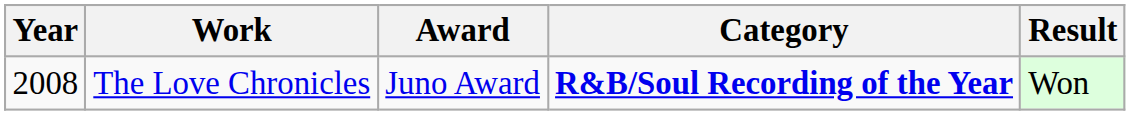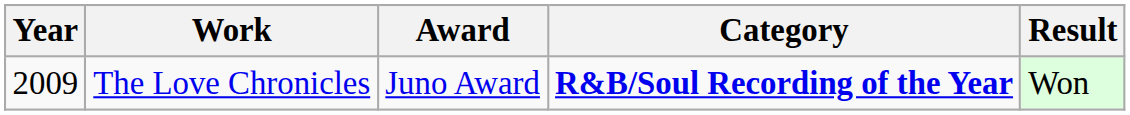 <table class="wikitable">
 <tr>
 <th>Year</th>
 <th>Work</th>
 <th>Award</th>
 <th>Category</th>
 <th>Result</th>
 </tr>
 <tr>
-<td>2008</td>
+<td>2009</td>
 <td><a href='#'>The Love Chronicles</a></td>
 <td><a href='#'>Juno Award</a></td>
 <td><strong><a href='#'>R&B/Soul Recording of the Year</a></strong></td>
 <td style="background:#dfd;">Won</td>
 </tr>
 </table>
